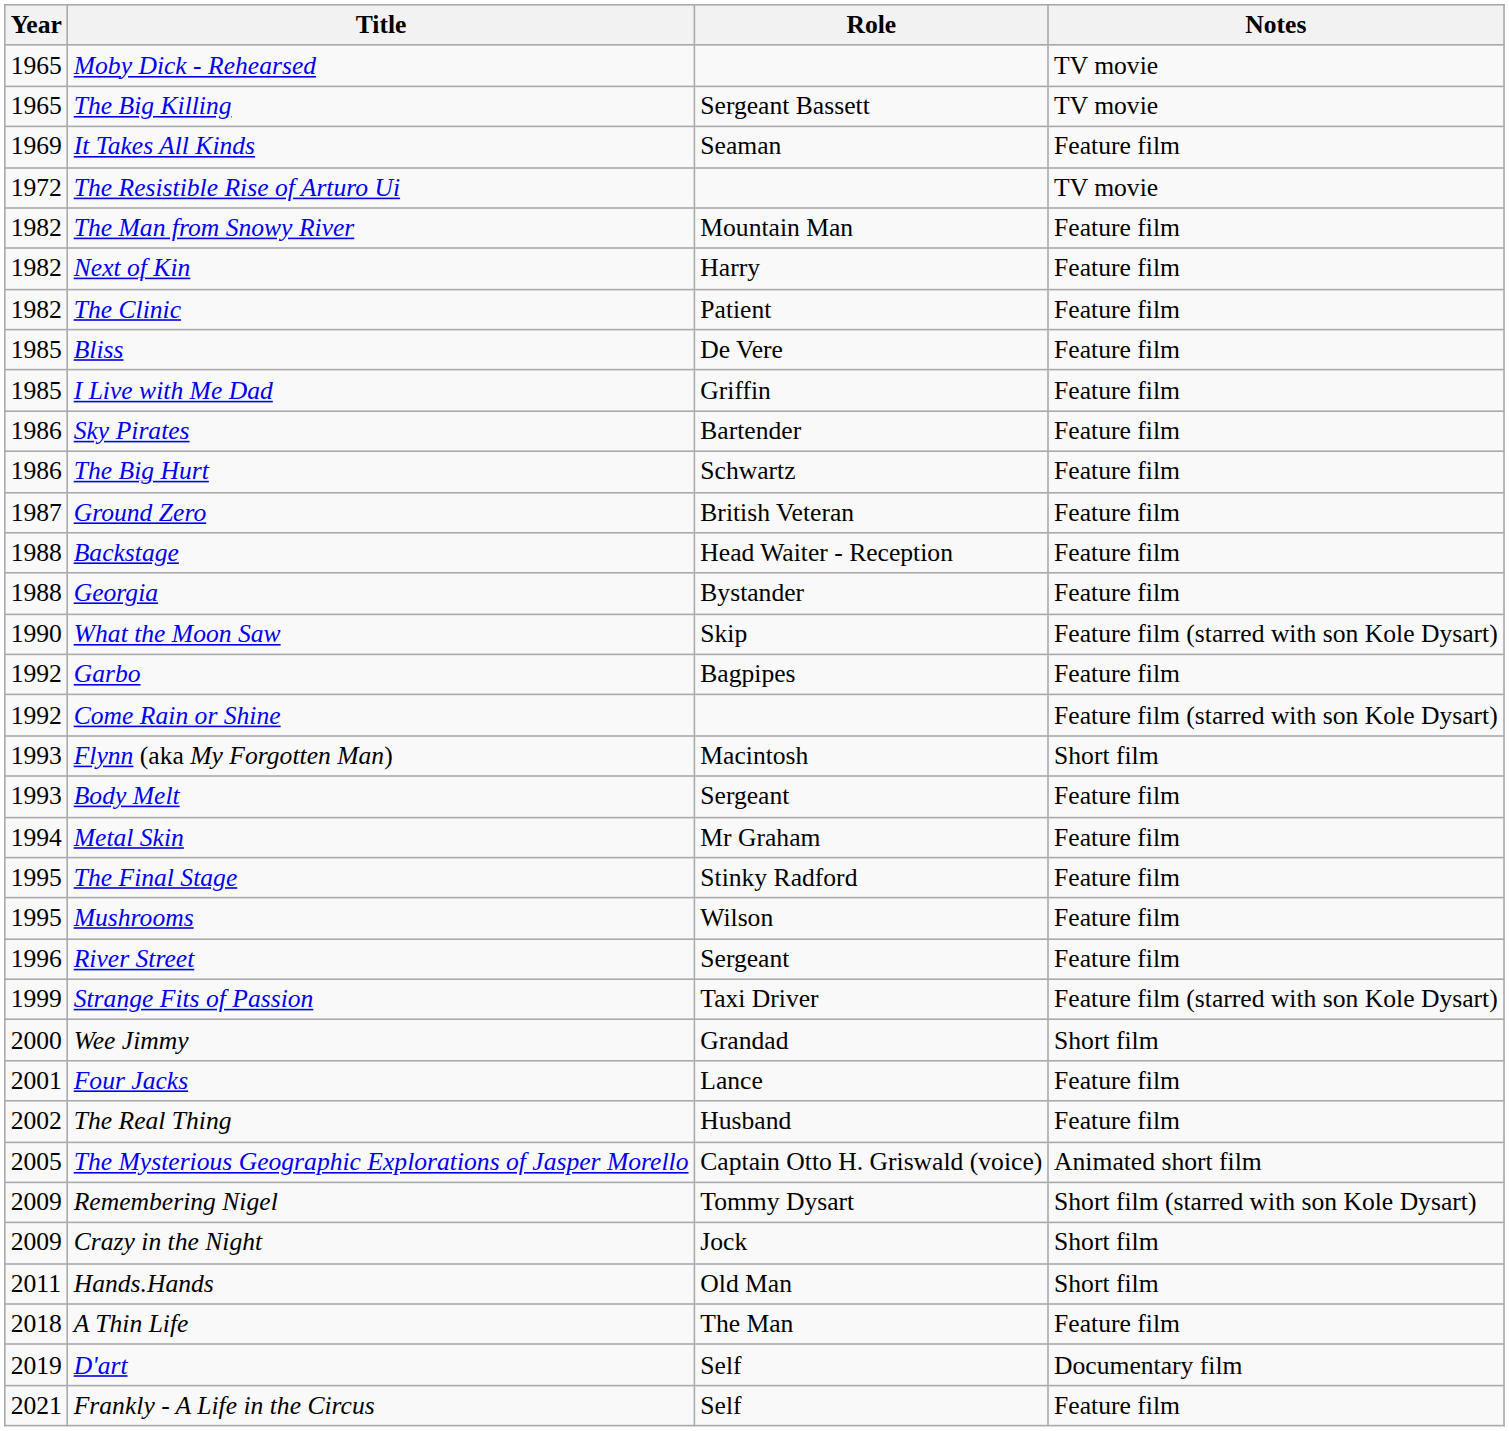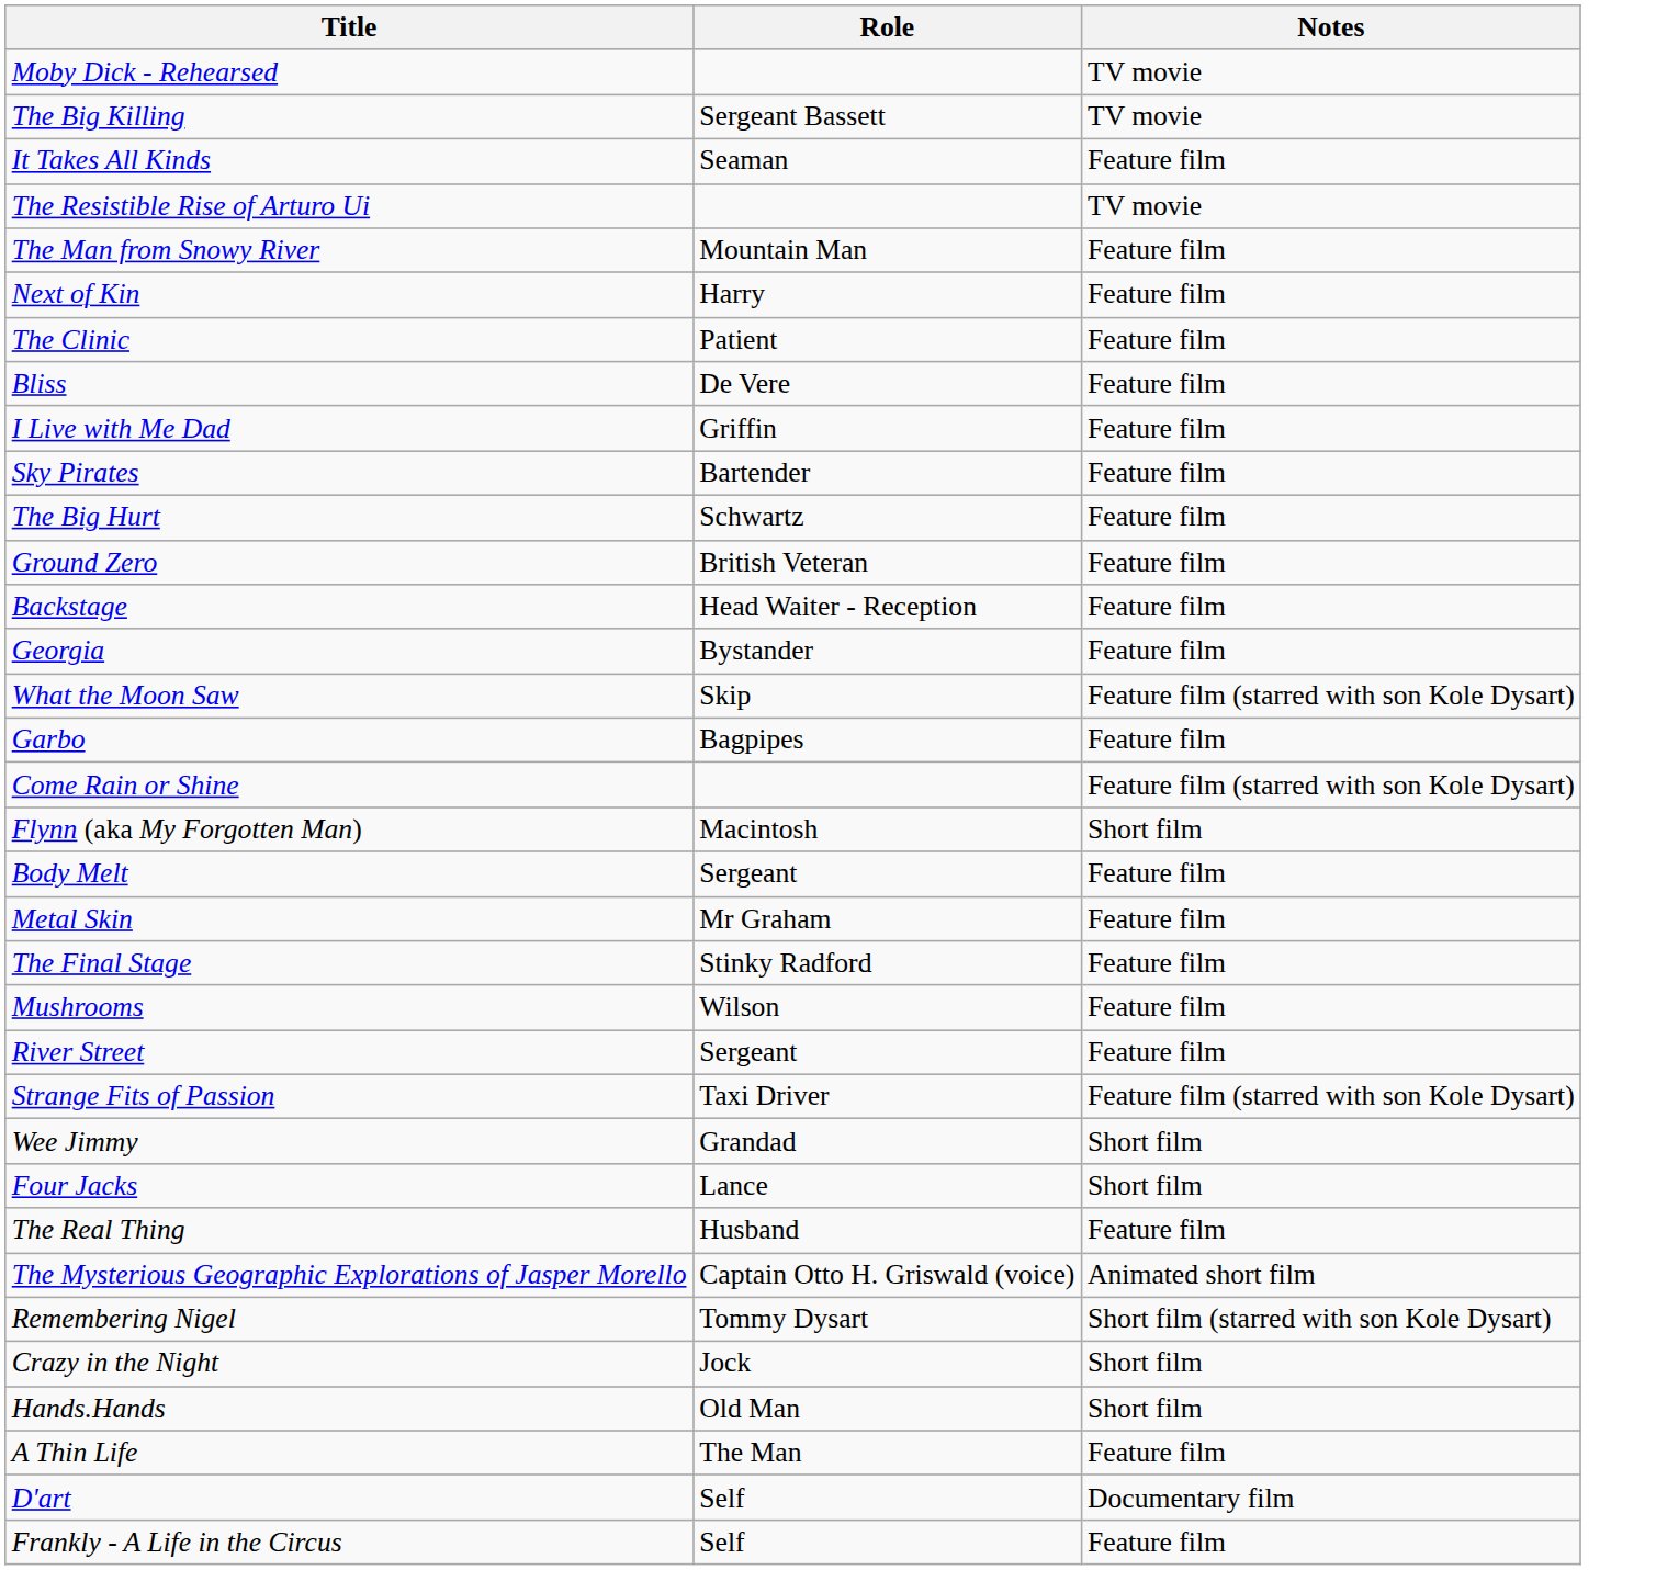 <table class="wikitable sortable">
 <tr>
-<th>Year</th>
 <th>Title</th>
 <th>Role</th>
 <th>Notes</th>
 </tr>
 <tr>
-<td>1965</td>
 <td><em><a href='#'> Moby Dick - Rehearsed</a></em></td>
 <td></td>
 <td>TV movie</td>
 </tr>
 <tr>
-<td>1965</td>
 <td><em><a href='#'>The Big Killing</a></em></td>
 <td>Sergeant Bassett</td>
 <td>TV movie</td>
 </tr>
 <tr>
-<td>1969</td>
 <td><em><a href='#'>It Takes All Kinds</a></em></td>
 <td>Seaman</td>
 <td>Feature film</td>
 </tr>
 <tr>
-<td>1972</td>
 <td><em><a href='#'>The Resistible Rise of Arturo Ui</a></em></td>
 <td></td>
 <td>TV movie</td>
 </tr>
 <tr>
-<td>1982</td>
 <td><em><a href='#'>The Man from Snowy River</a></em></td>
 <td>Mountain Man</td>
 <td>Feature film</td>
 </tr>
 <tr>
-<td>1982</td>
 <td><em><a href='#'>Next of Kin</a></em></td>
 <td>Harry</td>
 <td>Feature film</td>
 </tr>
 <tr>
-<td>1982</td>
 <td><em><a href='#'>The Clinic</a></em></td>
 <td>Patient</td>
 <td>Feature film</td>
 </tr>
 <tr>
-<td>1985</td>
 <td><em><a href='#'>Bliss</a></em></td>
 <td>De Vere</td>
 <td>Feature film</td>
 </tr>
 <tr>
-<td>1985</td>
 <td><em><a href='#'>I Live with Me Dad</a></em></td>
 <td>Griffin</td>
 <td>Feature film</td>
 </tr>
 <tr>
-<td>1986</td>
 <td><em><a href='#'>Sky Pirates</a></em></td>
 <td>Bartender</td>
 <td>Feature film</td>
 </tr>
 <tr>
-<td>1986</td>
 <td><em><a href='#'>The Big Hurt</a></em></td>
 <td>Schwartz</td>
 <td>Feature film</td>
 </tr>
 <tr>
-<td>1987</td>
 <td><em><a href='#'>Ground Zero</a></em></td>
 <td>British Veteran</td>
 <td>Feature film</td>
 </tr>
 <tr>
-<td>1988</td>
 <td><em><a href='#'>Backstage</a></em></td>
 <td>Head Waiter - Reception</td>
 <td>Feature film</td>
 </tr>
 <tr>
-<td>1988</td>
 <td><em><a href='#'>Georgia</a></em></td>
 <td>Bystander</td>
 <td>Feature film</td>
 </tr>
 <tr>
-<td>1990</td>
 <td><em><a href='#'>What the Moon Saw</a></em></td>
 <td>Skip</td>
 <td>Feature film (starred with son Kole Dysart)</td>
 </tr>
 <tr>
-<td>1992</td>
 <td><em><a href='#'>Garbo</a></em></td>
 <td>Bagpipes</td>
 <td>Feature film</td>
 </tr>
 <tr>
-<td>1992</td>
 <td><em><a href='#'>Come Rain or Shine</a></em></td>
 <td></td>
 <td>Feature film (starred with son Kole Dysart)</td>
 </tr>
 <tr>
-<td>1993</td>
 <td><em><a href='#'>Flynn</a></em> (aka <em>My Forgotten Man</em>)</td>
 <td>Macintosh</td>
 <td>Short film</td>
 </tr>
 <tr>
-<td>1993</td>
 <td><em><a href='#'>Body Melt</a></em></td>
 <td>Sergeant</td>
 <td>Feature film</td>
 </tr>
 <tr>
-<td>1994</td>
 <td><em><a href='#'>Metal Skin</a></em></td>
 <td>Mr Graham</td>
 <td>Feature film</td>
 </tr>
 <tr>
-<td>1995</td>
 <td><em><a href='#'>The Final Stage</a></em></td>
 <td>Stinky Radford</td>
 <td>Feature film</td>
 </tr>
 <tr>
-<td>1995</td>
 <td><em><a href='#'>Mushrooms</a></em></td>
 <td>Wilson</td>
 <td>Feature film</td>
 </tr>
 <tr>
-<td>1996</td>
 <td><em><a href='#'>River Street</a></em></td>
 <td>Sergeant</td>
 <td>Feature film</td>
 </tr>
 <tr>
-<td>1999</td>
 <td><em><a href='#'>Strange Fits of Passion</a></em></td>
 <td>Taxi Driver</td>
 <td>Feature film (starred with son Kole Dysart)</td>
 </tr>
 <tr>
-<td>2000</td>
 <td><em>Wee Jimmy</em></td>
 <td>Grandad</td>
 <td>Short film</td>
 </tr>
 <tr>
-<td>2001</td>
 <td><em><a href='#'>Four Jacks</a></em></td>
 <td>Lance</td>
-<td>Feature film</td>
+<td>Short film</td>
 </tr>
 <tr>
-<td>2002</td>
 <td><em>The Real Thing</em></td>
 <td>Husband</td>
 <td>Feature film</td>
 </tr>
 <tr>
-<td>2005</td>
 <td><em><a href='#'>The Mysterious Geographic Explorations of Jasper Morello</a></em></td>
 <td>Captain Otto H. Griswald (voice)</td>
 <td>Animated short film</td>
 </tr>
 <tr>
-<td>2009</td>
 <td><em>Remembering Nigel</em></td>
 <td>Tommy Dysart</td>
 <td>Short film (starred with son Kole Dysart)</td>
 </tr>
 <tr>
-<td>2009</td>
 <td><em>Crazy in the Night</em></td>
 <td>Jock</td>
 <td>Short film</td>
 </tr>
 <tr>
-<td>2011</td>
 <td><em>Hands.Hands</em></td>
 <td>Old Man</td>
 <td>Short film</td>
 </tr>
 <tr>
-<td>2018</td>
 <td><em>A Thin Life</em></td>
 <td>The Man</td>
 <td>Feature film</td>
 </tr>
 <tr>
-<td>2019</td>
 <td><em><a href='#'>D'art</a></em></td>
 <td>Self</td>
 <td>Documentary film</td>
 </tr>
 <tr>
-<td>2021</td>
 <td><em>Frankly - A Life in the Circus</em></td>
 <td>Self</td>
 <td>Feature film</td>
 </tr>
 </table>
